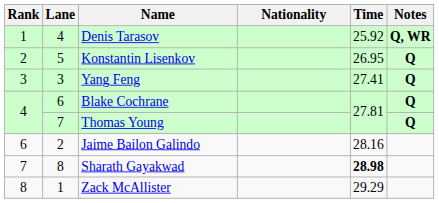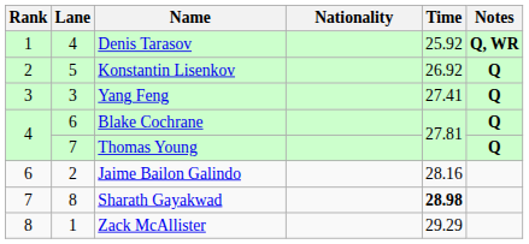 <table class="wikitable sortable" style="text-align:center">
 <tr>
 <th>Rank</th>
 <th>Lane</th>
 <th style="width:180px">Name</th>
 <th style="width:125px">Nationality</th>
 <th>Time</th>
 <th>Notes</th>
 </tr>
 <tr style="background:#cfc;">
 <td>1</td>
 <td>4</td>
 <td style="text-align:left;"><a href='#'>Denis Tarasov</a></td>
 <td style="text-align:left;"></td>
 <td>25.92</td>
 <td><strong>Q, WR</strong></td>
 </tr>
 <tr style="background:#cfc;">
 <td>2</td>
 <td>5</td>
 <td style="text-align:left;"><a href='#'>Konstantin Lisenkov</a></td>
 <td style="text-align:left;"></td>
-<td>26.95</td>
+<td>26.92</td>
 <td><strong>Q</strong></td>
 </tr>
 <tr style="background:#cfc;">
 <td>3</td>
 <td>3</td>
 <td style="text-align:left;"><a href='#'>Yang Feng</a></td>
 <td style="text-align:left;"></td>
 <td>27.41</td>
 <td><strong>Q</strong></td>
 </tr>
 <tr style="background:#cfc;">
 <td rowspan=2>4</td>
 <td>6</td>
 <td style="text-align:left;"><a href='#'>Blake Cochrane</a></td>
 <td style="text-align:left;"></td>
 <td rowspan=2>27.81</td>
 <td><strong>Q</strong></td>
 </tr>
 <tr style="background:#cfc;">
 <td>7</td>
 <td style="text-align:left;"><a href='#'>Thomas Young</a></td>
 <td style="text-align:left;"></td>
 <td><strong>Q</strong></td>
 </tr>
 <tr>
 <td>6</td>
 <td>2</td>
 <td style="text-align:left;"><a href='#'>Jaime Bailon Galindo</a></td>
 <td style="text-align:left;"></td>
 <td>28.16</td>
 <td></td>
 </tr>
 <tr>
 <td>7</td>
 <td>8</td>
 <td style="text-align:left;"><a href='#'>Sharath Gayakwad</a></td>
 <td style="text-align:left;"></td>
 <td><strong>28.98</strong></td>
 <td></td>
 </tr>
 <tr>
 <td>8</td>
 <td>1</td>
 <td style="text-align:left;"><a href='#'>Zack McAllister</a></td>
 <td style="text-align:left;"></td>
 <td>29.29</td>
 <td></td>
 </tr>
 </table>
